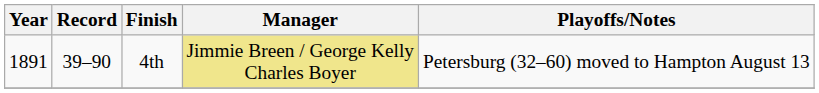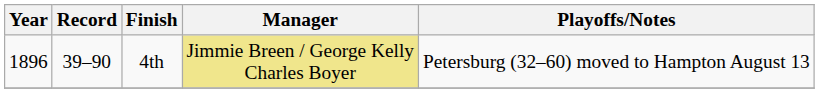 <table class="wikitable" style="text-align:center">
 <tr>
 <th>Year</th>
 <th>Record</th>
 <th>Finish</th>
 <th>Manager</th>
 <th>Playoffs/Notes</th>
 </tr>
 <tr>
-<td>1891</td>
+<td>1896</td>
 <td>39–90</td>
 <td>4th</td>
 <td style="background: khaki;">Jimmie Breen / George Kelly <br> Charles Boyer</td>
 <td>Petersburg (32–60) moved to Hampton August 13</td>
 </tr>
 <tr>
 </tr>
 </table>
